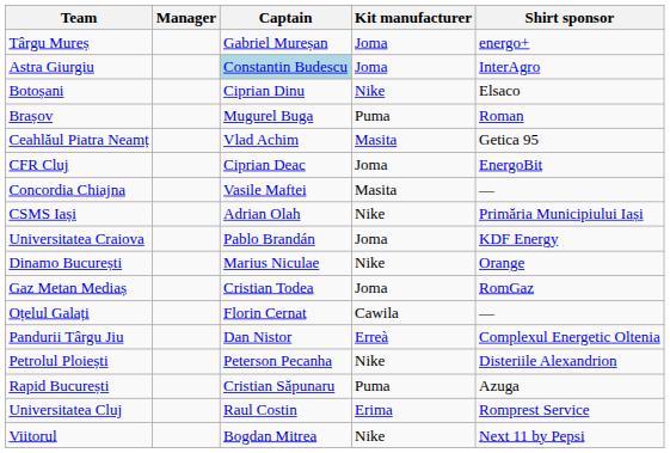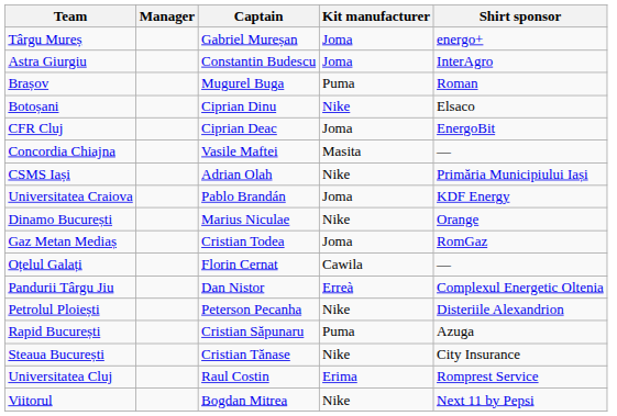 <table class="wikitable sortable" style="text-align: left;">
 <tr>
 <th>Team</th>
 <th>Manager</th>
 <th>Captain</th>
 <th>Kit manufacturer</th>
 <th>Shirt sponsor</th>
 </tr>
 <tr>
 <td><a href='#'>Târgu Mureș</a></td>
 <td> </td>
 <td>  <a href='#'>Gabriel Mureșan</a></td>
 <td><a href='#'>Joma</a></td>
 <td><a href='#'>energo+</a></td>
 </tr>
 <tr>
 <td><a href='#'>Astra Giurgiu</a></td>
 <td> </td>
-<td style="background: lightblue;"> <a href='#'>Constantin Budescu</a></td>
+<td> <a href='#'>Constantin Budescu</a></td>
 <td><a href='#'>Joma</a></td>
 <td><a href='#'>InterAgro</a></td>
-</tr>
-<tr>
-<td><a href='#'>Botoșani</a></td>
-<td> </td>
-<td> <a href='#'>Ciprian Dinu</a></td>
-<td><a href='#'>Nike</a></td>
-<td>Elsaco</td>
 </tr>
 <tr>
 <td><a href='#'>Brașov</a></td>
 <td> </td>
 <td> <a href='#'>Mugurel Buga</a></td>
 <td>Puma</td>
 <td><a href='#'>Roman</a></td>
 </tr>
 <tr>
-<td><a href='#'>Ceahlăul Piatra Neamț</a></td>
+<td><a href='#'>Botoșani</a></td>
 <td> </td>
-<td> <a href='#'>Vlad Achim</a></td>
-<td><a href='#'>Masita</a></td>
-<td>Getica 95</td>
+<td> <a href='#'>Ciprian Dinu</a></td>
+<td><a href='#'>Nike</a></td>
+<td>Elsaco</td>
 </tr>
 <tr>
 <td><a href='#'>CFR Cluj</a></td>
 <td> </td>
 <td> <a href='#'>Ciprian Deac</a></td>
 <td>Joma</td>
 <td><a href='#'>EnergoBit</a></td>
 </tr>
 <tr>
 <td><a href='#'>Concordia Chiajna</a></td>
 <td> </td>
 <td>  <a href='#'>Vasile Maftei</a></td>
 <td>Masita</td>
 <td>—</td>
 </tr>
 <tr>
 <td><a href='#'>CSMS Iași</a></td>
 <td> </td>
 <td> <a href='#'>Adrian Olah</a></td>
 <td>Nike</td>
 <td><a href='#'>Primăria Municipiului Iași</a></td>
 </tr>
 <tr>
 <td><a href='#'>Universitatea Craiova</a></td>
 <td> </td>
 <td> <a href='#'>Pablo Brandán</a></td>
 <td>Joma</td>
 <td><a href='#'>KDF Energy</a></td>
 </tr>
 <tr>
 <td><a href='#'>Dinamo București</a></td>
 <td> </td>
 <td> <a href='#'>Marius Niculae</a></td>
 <td>Nike</td>
 <td><a href='#'>Orange</a></td>
 </tr>
 <tr>
 <td><a href='#'>Gaz Metan Mediaș</a></td>
 <td> </td>
 <td> <a href='#'>Cristian Todea</a></td>
 <td>Joma</td>
 <td><a href='#'>RomGaz</a></td>
 </tr>
 <tr>
 <td><a href='#'>Oțelul Galați</a></td>
 <td> </td>
 <td> <a href='#'>Florin Cernat</a></td>
 <td>Cawila</td>
 <td>—</td>
 </tr>
 <tr>
 <td><a href='#'>Pandurii Târgu Jiu</a></td>
 <td> </td>
 <td> <a href='#'>Dan Nistor</a></td>
 <td><a href='#'>Erreà</a></td>
 <td><a href='#'>Complexul Energetic Oltenia</a></td>
 </tr>
 <tr>
 <td><a href='#'>Petrolul Ploiești</a></td>
 <td> </td>
 <td> <a href='#'>Peterson Pecanha</a></td>
 <td>Nike</td>
 <td><a href='#'>Disteriile Alexandrion</a></td>
 </tr>
 <tr>
 <td><a href='#'>Rapid București</a></td>
 <td> </td>
 <td> <a href='#'>Cristian Săpunaru</a></td>
 <td>Puma</td>
 <td>Azuga</td>
 </tr>
 <tr>
+<td><a href='#'>Steaua București</a></td>
+<td> </td>
+<td> <a href='#'>Cristian Tănase</a></td>
+<td>Nike</td>
+<td>City Insurance</td>
+</tr>
+<tr>
 <td><a href='#'>Universitatea Cluj</a></td>
 <td> </td>
 <td> <a href='#'>Raul Costin</a></td>
 <td><a href='#'>Erima</a></td>
 <td><a href='#'>Romprest Service</a></td>
 </tr>
 <tr>
 <td><a href='#'>Viitorul</a></td>
 <td> </td>
 <td>  <a href='#'>Bogdan Mitrea</a></td>
 <td>Nike</td>
 <td><a href='#'>Next 11 by Pepsi</a></td>
 </tr>
 </table>
